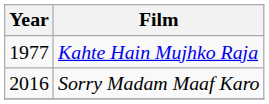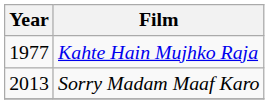 <table class="wikitable sortable">
 <tr>
 <th>Year</th>
 <th>Film</th>
 </tr>
 <tr>
 <td>1977</td>
 <td><em><a href='#'>Kahte Hain Mujhko Raja</a></em></td>
 </tr>
 <tr>
-<td>2016</td>
+<td>2013</td>
 <td><em>Sorry Madam Maaf Karo</em></td>
 </tr>
 <tr>
 </tr>
 </table>
